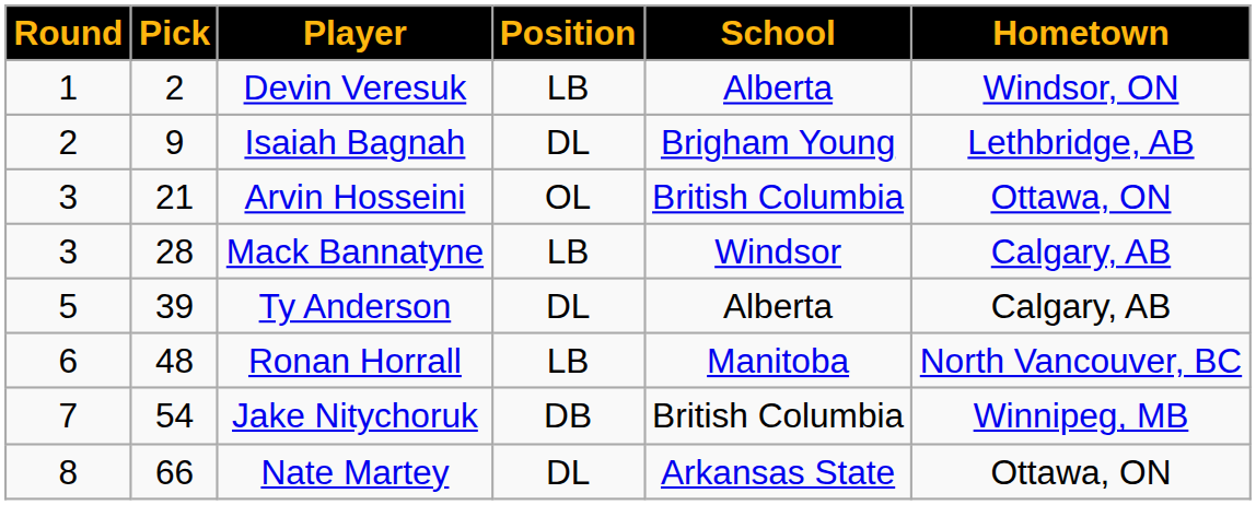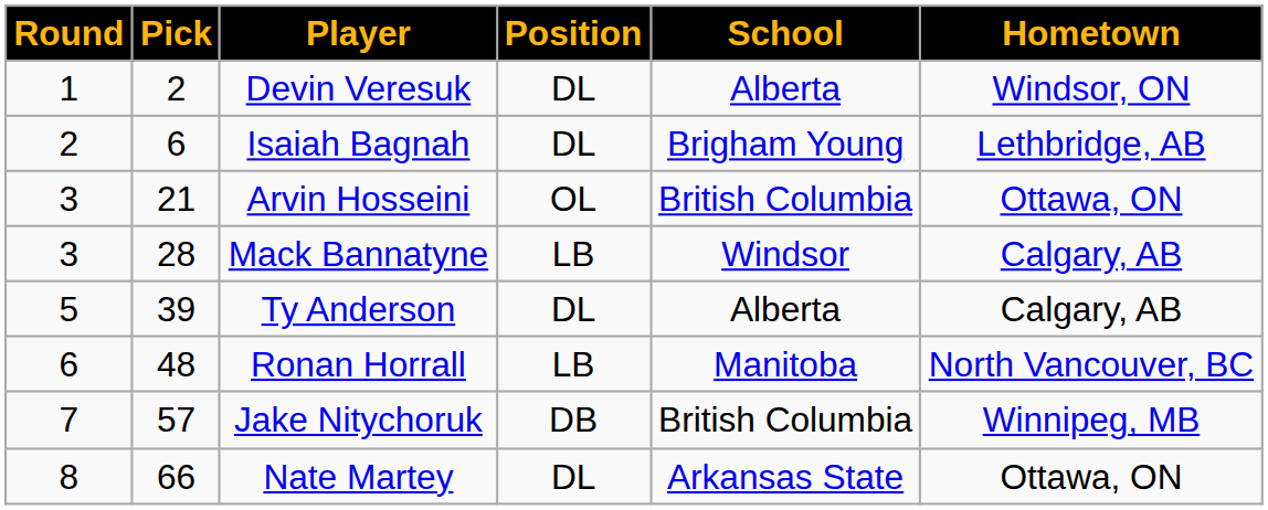 <table class="wikitable" style="font-size: 95%;">
 <tr>
 <th style="background:black;color:#FFB60F;">Round</th>
 <th style="background:black;color:#FFB60F;">Pick</th>
 <th style="background:black;color:#FFB60F;">Player</th>
 <th style="background:black;color:#FFB60F;">Position</th>
 <th style="background:black;color:#FFB60F;">School</th>
 <th style="background:black;color:#FFB60F;">Hometown</th>
 </tr>
 <tr align="center">
 <td align=center>1</td>
 <td>2</td>
 <td><a href='#'>Devin Veresuk</a></td>
-<td>LB</td>
+<td>DL</td>
 <td><a href='#'>Alberta</a></td>
 <td><a href='#'>Windsor, ON</a></td>
 </tr>
 <tr align="center">
 <td align=center>2</td>
-<td>9</td>
+<td>6</td>
 <td><a href='#'>Isaiah Bagnah</a></td>
 <td>DL</td>
 <td><a href='#'>Brigham Young</a></td>
 <td><a href='#'>Lethbridge, AB</a></td>
 </tr>
 <tr align="center">
 <td align=center>3</td>
 <td>21</td>
 <td><a href='#'>Arvin Hosseini</a></td>
 <td>OL</td>
 <td><a href='#'>British Columbia</a></td>
 <td><a href='#'>Ottawa, ON</a></td>
 </tr>
 <tr align="center">
 <td align=center>3</td>
 <td>28</td>
 <td><a href='#'>Mack Bannatyne</a></td>
 <td>LB</td>
 <td><a href='#'>Windsor</a></td>
 <td><a href='#'>Calgary, AB</a></td>
 </tr>
 <tr align="center">
 <td align=center>5</td>
 <td>39</td>
 <td><a href='#'>Ty Anderson</a></td>
 <td>DL</td>
 <td>Alberta</td>
 <td>Calgary, AB</td>
 </tr>
 <tr align="center">
 <td align=center>6</td>
 <td>48</td>
 <td><a href='#'>Ronan Horrall</a></td>
 <td>LB</td>
 <td><a href='#'>Manitoba</a></td>
 <td><a href='#'>North Vancouver, BC</a></td>
 </tr>
 <tr align="center">
 <td align=center>7</td>
-<td>54</td>
+<td>57</td>
 <td><a href='#'>Jake Nitychoruk</a></td>
 <td>DB</td>
 <td>British Columbia</td>
 <td><a href='#'>Winnipeg, MB</a></td>
 </tr>
 <tr align="center">
 <td align=center>8</td>
 <td>66</td>
 <td><a href='#'>Nate Martey</a></td>
 <td>DL</td>
 <td><a href='#'>Arkansas State</a></td>
 <td>Ottawa, ON</td>
 </tr>
 </table>
